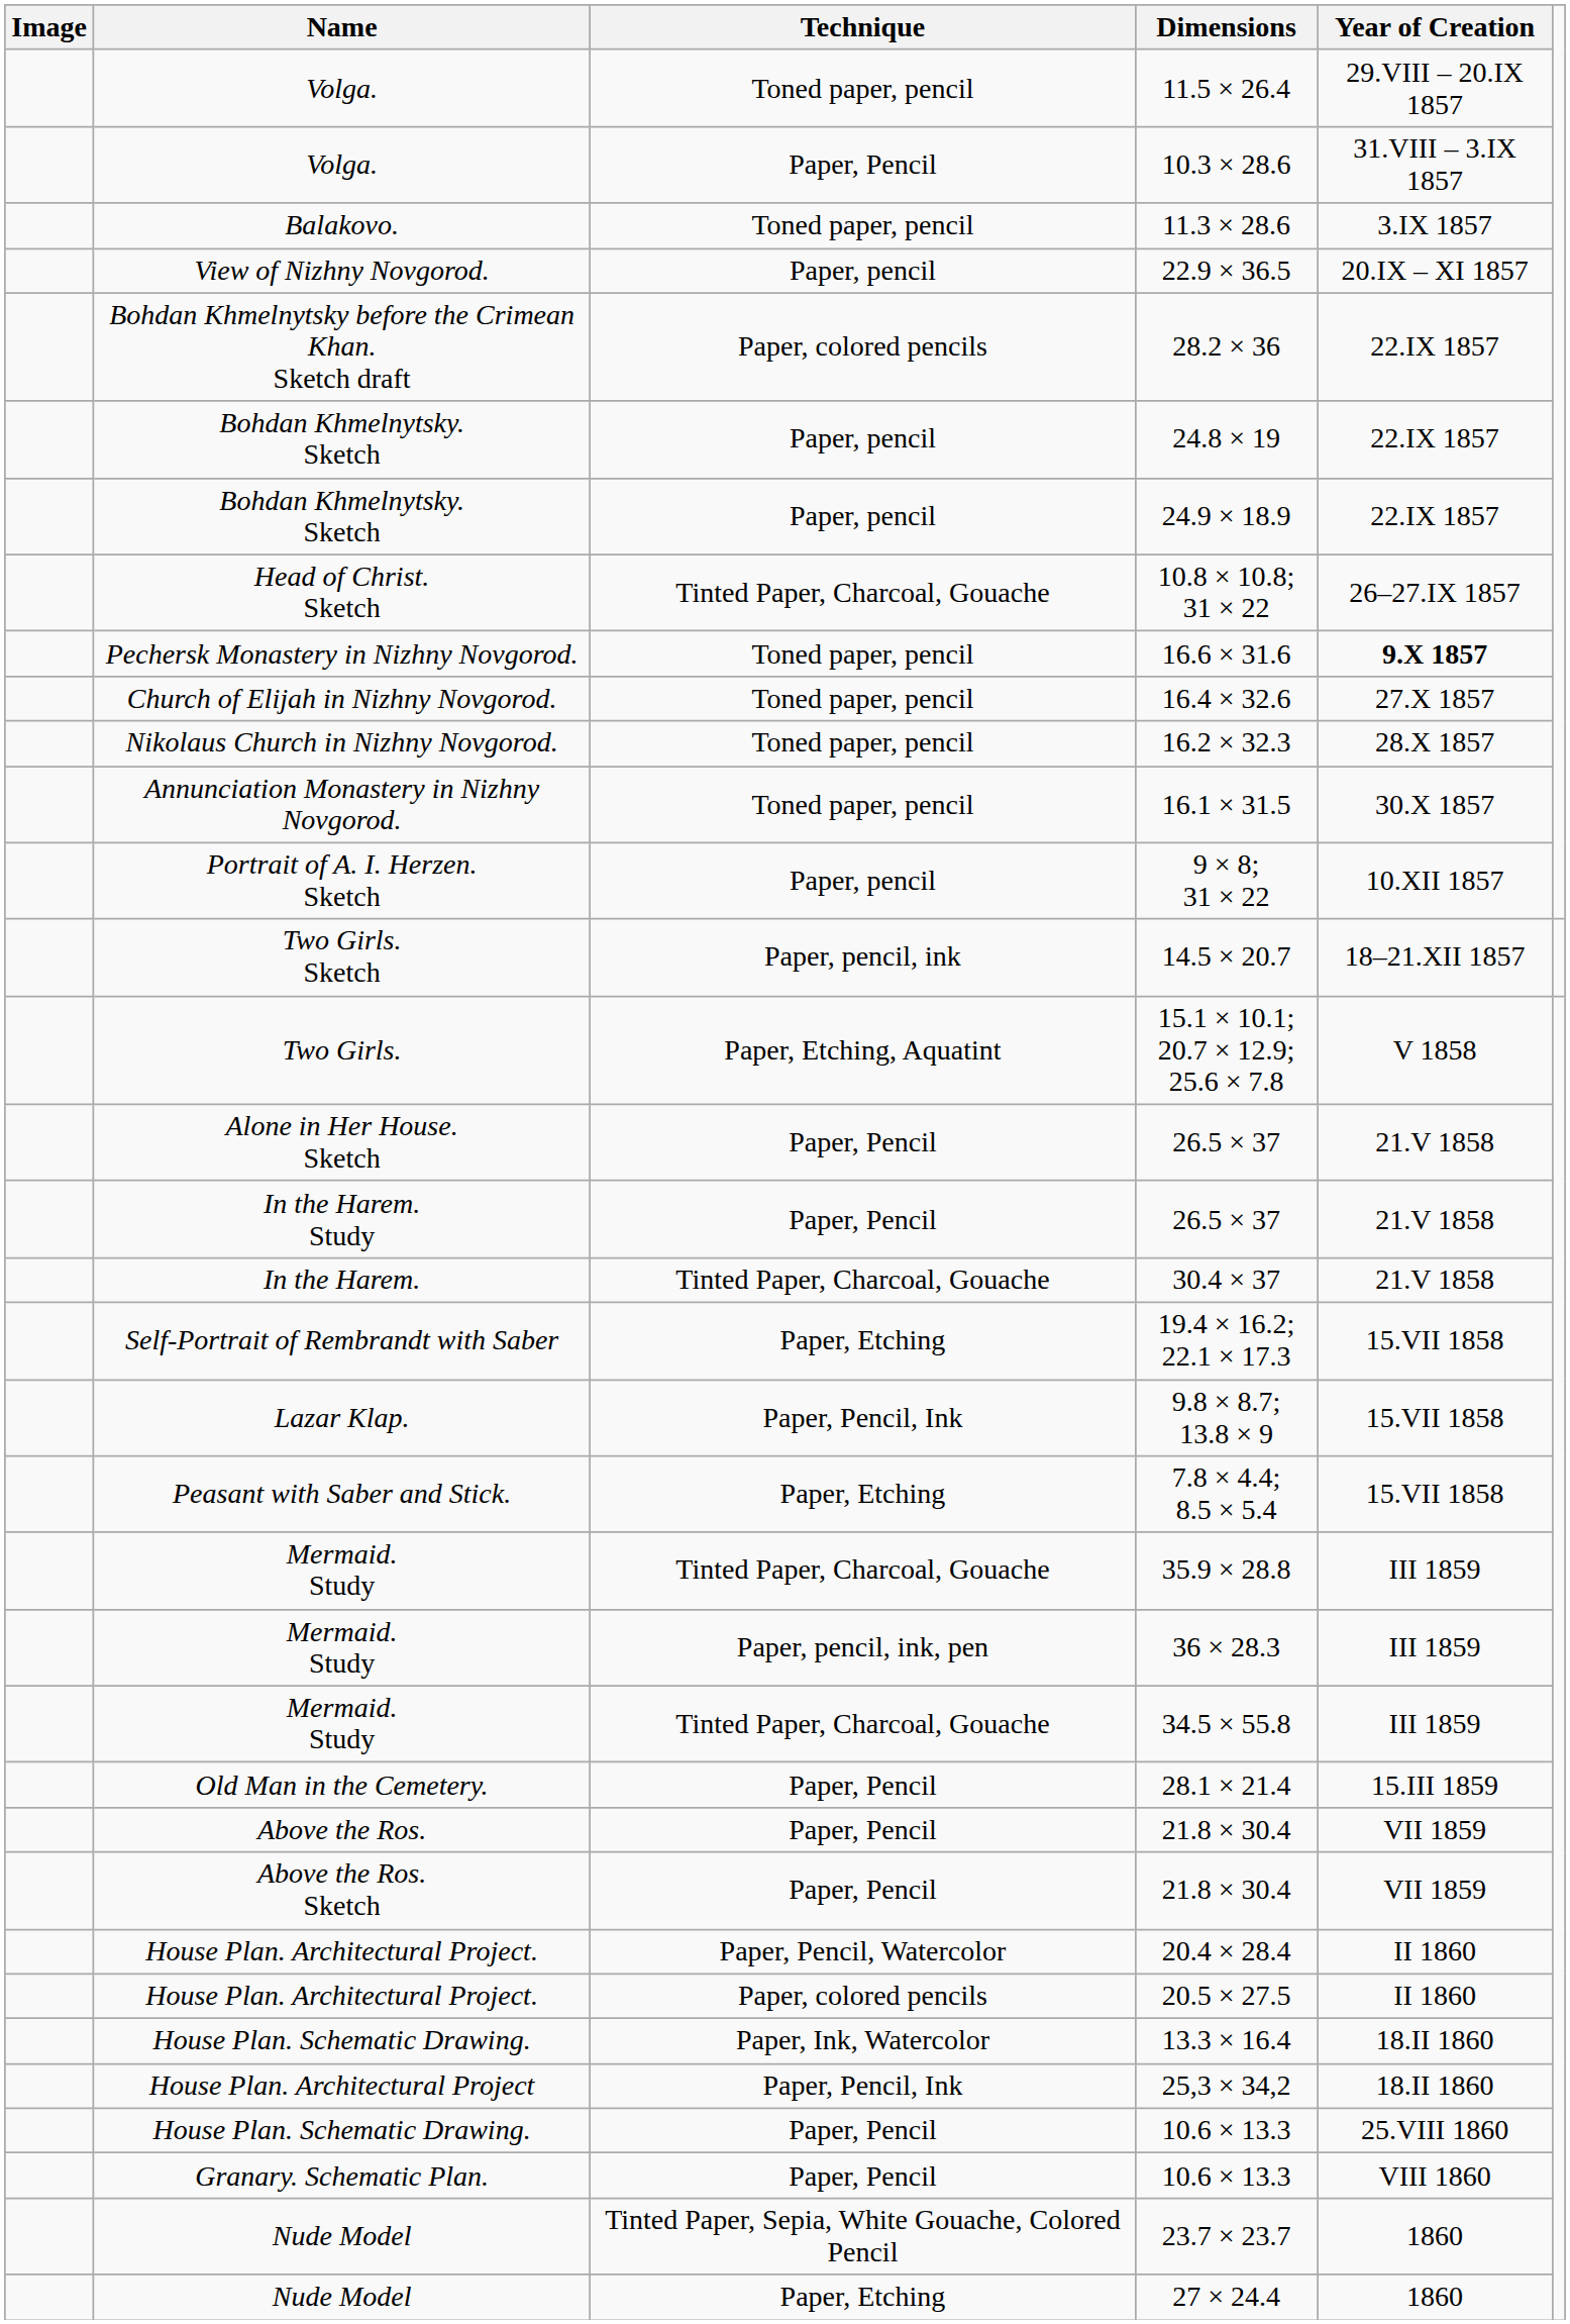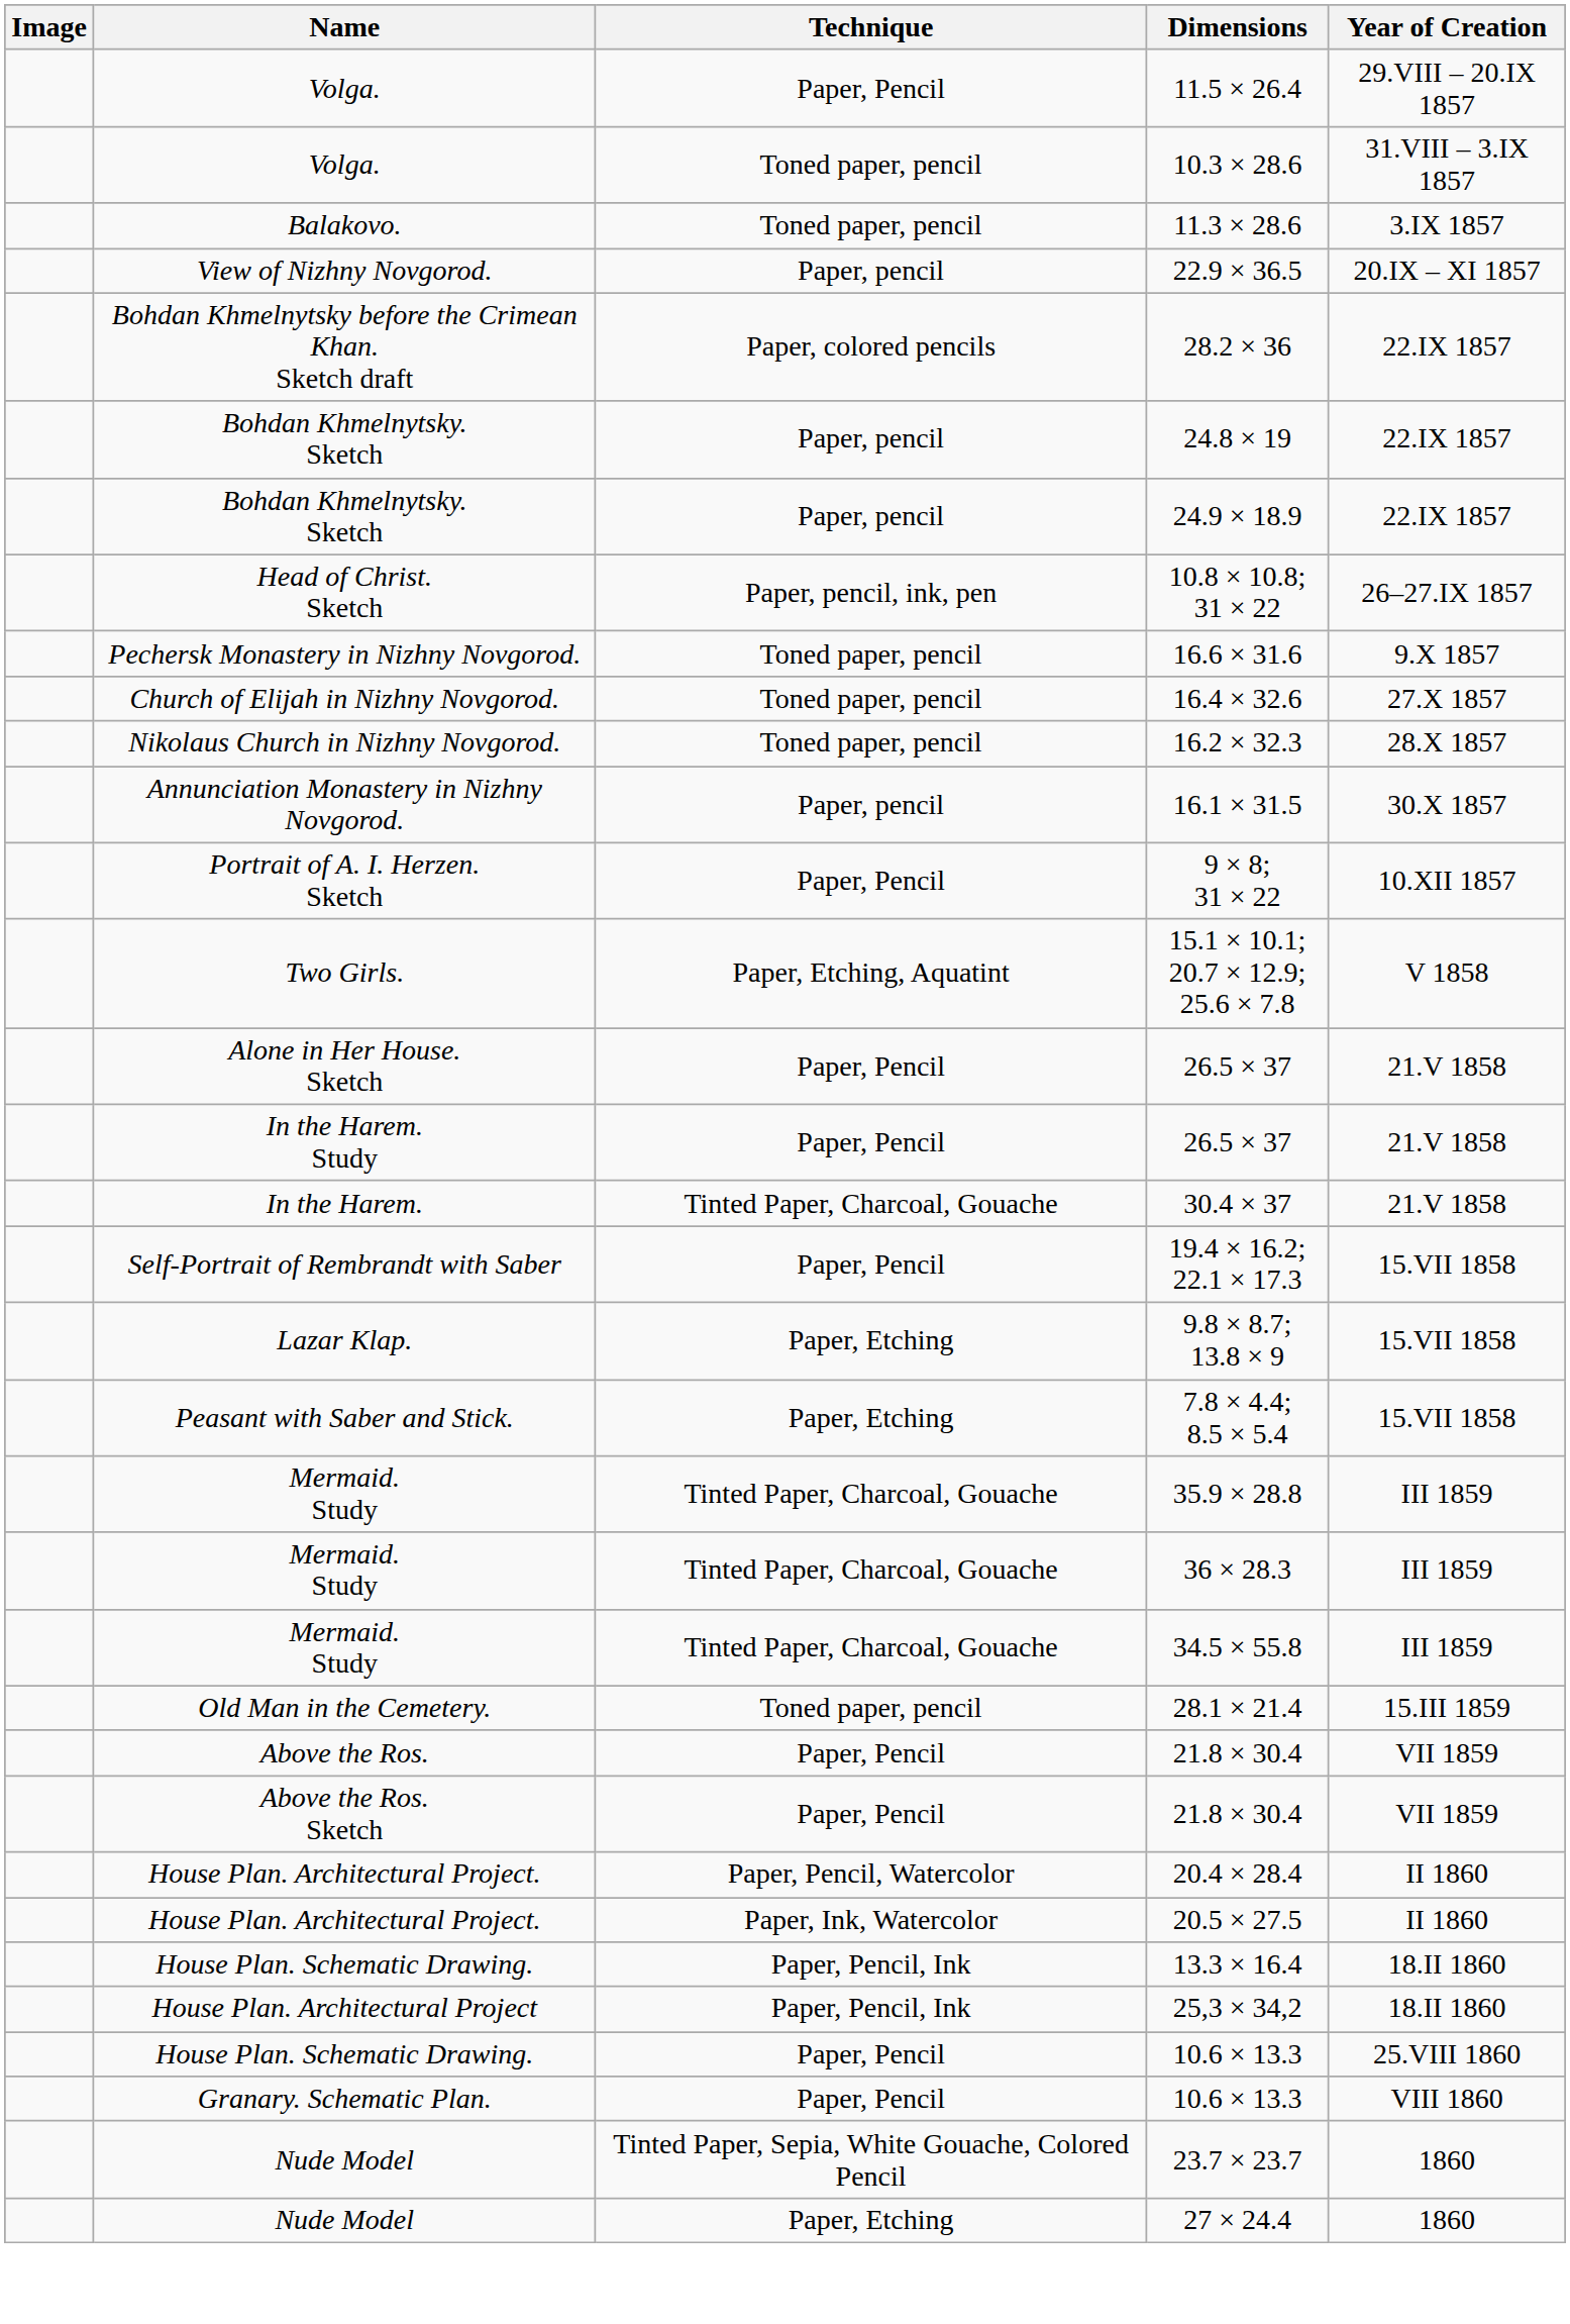 <table class="wikitable sortable" style="width:100%; text-align:center;">
 <tr>
 <th class="unsortable">Image</th>
 <th>Name</th>
 <th style="min-width:6em;">Technique</th>
 <th style="min-width:6em;">Dimensions</th>
 <th class="unsortable">Year of Creation</th>
 </tr>
 <tr>
 <td></td>
 <td><em>Volga.</em></td>
-<td>Toned paper, pencil</td>
+<td>Paper, Pencil</td>
 <td>11.5 × 26.4</td>
 <td>29.VIII – 20.IX 1857</td>
 </tr>
 <tr>
 <td></td>
 <td><em>Volga.</em></td>
-<td>Paper, Pencil</td>
+<td>Toned paper, pencil</td>
 <td>10.3 × 28.6</td>
 <td>31.VIII – 3.IX 1857</td>
 </tr>
 <tr>
 <td></td>
 <td><em>Balakovo.</em></td>
 <td>Toned paper, pencil</td>
 <td>11.3 × 28.6</td>
 <td>3.IX 1857</td>
 </tr>
 <tr>
 <td></td>
 <td><em>View of Nizhny Novgorod.</em></td>
 <td>Paper, pencil</td>
 <td>22.9 × 36.5</td>
 <td>20.IX – XI 1857</td>
 </tr>
 <tr>
 <td></td>
 <td><em>Bohdan Khmelnytsky before the Crimean Khan.</em><br>Sketch draft</td>
 <td>Paper, colored pencils</td>
 <td>28.2 × 36</td>
 <td>22.IX 1857</td>
 </tr>
 <tr>
 <td></td>
 <td><em>Bohdan Khmelnytsky.</em><br>Sketch</td>
 <td>Paper, pencil</td>
 <td>24.8 × 19</td>
 <td>22.IX 1857</td>
 </tr>
 <tr>
 <td></td>
 <td><em>Bohdan Khmelnytsky.</em><br>Sketch</td>
 <td>Paper, pencil</td>
 <td>24.9 × 18.9</td>
 <td>22.IX 1857</td>
 </tr>
 <tr>
 <td></td>
 <td><em>Head of Christ.</em><br>Sketch</td>
-<td>Tinted Paper, Charcoal, Gouache</td>
+<td>Paper, pencil, ink, pen</td>
 <td>10.8 × 10.8;<br>31 × 22</td>
 <td>26–27.IX 1857</td>
 </tr>
 <tr>
 <td></td>
 <td><em>Pechersk Monastery in Nizhny Novgorod.</em></td>
 <td>Toned paper, pencil</td>
 <td>16.6 × 31.6</td>
-<td><strong>9.X 1857</strong></td>
+<td>9.X 1857</td>
 </tr>
 <tr>
 <td></td>
 <td><em>Church of Elijah in Nizhny Novgorod.</em></td>
 <td>Toned paper, pencil</td>
 <td>16.4 × 32.6</td>
 <td>27.X 1857</td>
 </tr>
 <tr>
 <td></td>
 <td><em>Nikolaus Church in Nizhny Novgorod.</em></td>
 <td>Toned paper, pencil</td>
 <td>16.2 × 32.3</td>
 <td>28.X 1857</td>
 </tr>
 <tr>
 <td></td>
 <td><em>Annunciation Monastery in Nizhny Novgorod.</em></td>
-<td>Toned paper, pencil</td>
+<td>Paper, pencil</td>
 <td>16.1 × 31.5</td>
 <td>30.X 1857</td>
 </tr>
 <tr>
 <td></td>
 <td><em>Portrait of A. I. Herzen.</em><br>Sketch</td>
-<td>Paper, pencil</td>
+<td>Paper, Pencil</td>
 <td>9 × 8;<br>31 × 22</td>
 <td>10.XII 1857</td>
-</tr>
-<tr>
-<td></td>
-<td><em>Two Girls.</em><br>Sketch</td>
-<td>Paper, pencil, ink</td>
-<td>14.5 × 20.7</td>
-<td>18–21.XII 1857</td>
-<td></td>
 </tr>
 <tr>
 <td></td>
 <td><em>Two Girls.</em></td>
 <td>Paper, Etching, Aquatint</td>
 <td>15.1 × 10.1;<br>20.7 × 12.9;<br>25.6 × 7.8</td>
 <td>V 1858</td>
 </tr>
 <tr>
 <td></td>
 <td><em>Alone in Her House.</em><br>Sketch</td>
 <td>Paper, Pencil</td>
 <td>26.5 × 37</td>
 <td>21.V 1858</td>
 </tr>
 <tr>
 <td></td>
 <td><em>In the Harem.</em><br>Study</td>
 <td>Paper, Pencil</td>
 <td>26.5 × 37</td>
 <td>21.V 1858</td>
 </tr>
 <tr>
 <td></td>
 <td><em>In the Harem.</em></td>
 <td>Tinted Paper, Charcoal, Gouache</td>
 <td>30.4 × 37</td>
 <td>21.V 1858</td>
 </tr>
 <tr>
 <td></td>
 <td><em>Self-Portrait of Rembrandt with Saber</em></td>
-<td>Paper, Etching</td>
+<td>Paper, Pencil</td>
 <td>19.4 × 16.2;<br>22.1 × 17.3</td>
 <td>15.VII 1858</td>
 </tr>
 <tr>
 <td></td>
 <td><em>Lazar Klap.</em></td>
-<td>Paper, Pencil, Ink</td>
+<td>Paper, Etching</td>
 <td>9.8 × 8.7;<br>13.8 × 9</td>
 <td>15.VII 1858</td>
 </tr>
 <tr>
 <td></td>
 <td><em>Peasant with Saber and Stick.</em></td>
 <td>Paper, Etching</td>
 <td>7.8 × 4.4;<br>8.5 × 5.4</td>
 <td>15.VII 1858</td>
 </tr>
 <tr>
 <td></td>
 <td><em>Mermaid.</em><br>Study</td>
 <td>Tinted Paper, Charcoal, Gouache</td>
 <td>35.9 × 28.8</td>
 <td>III 1859</td>
 </tr>
 <tr>
 <td></td>
 <td><em>Mermaid.</em><br>Study</td>
-<td>Paper, pencil, ink, pen</td>
+<td>Tinted Paper, Charcoal, Gouache</td>
 <td>36 × 28.3</td>
 <td>III 1859</td>
 </tr>
 <tr>
 <td></td>
 <td><em>Mermaid.</em><br>Study</td>
 <td>Tinted Paper, Charcoal, Gouache</td>
 <td>34.5 × 55.8</td>
 <td>III 1859</td>
 </tr>
 <tr>
 <td></td>
 <td><em>Old Man in the Cemetery.</em></td>
-<td>Paper, Pencil</td>
+<td>Toned paper, pencil</td>
 <td>28.1 × 21.4</td>
 <td>15.III 1859</td>
 </tr>
 <tr>
 <td></td>
 <td><em>Above the Ros.</em></td>
 <td>Paper, Pencil</td>
 <td>21.8 × 30.4</td>
 <td>VII 1859</td>
 </tr>
 <tr>
 <td></td>
 <td><em>Above the Ros.</em><br>Sketch</td>
 <td>Paper, Pencil</td>
 <td>21.8 × 30.4</td>
 <td>VII 1859</td>
 </tr>
 <tr>
 <td></td>
 <td><em>House Plan. Architectural Project.</em></td>
 <td>Paper, Pencil, Watercolor</td>
 <td>20.4 × 28.4</td>
 <td>II 1860</td>
 </tr>
 <tr>
 <td></td>
 <td><em>House Plan. Architectural Project.</em></td>
-<td>Paper, colored pencils</td>
+<td>Paper, Ink, Watercolor</td>
 <td>20.5 × 27.5</td>
 <td>II 1860</td>
 </tr>
 <tr>
 <td></td>
 <td><em>House Plan. Schematic Drawing.</em></td>
-<td>Paper, Ink, Watercolor</td>
+<td>Paper, Pencil, Ink</td>
 <td>13.3 × 16.4</td>
 <td>18.II 1860</td>
 </tr>
 <tr>
 <td></td>
 <td><em>House Plan. Architectural Project</em></td>
 <td>Paper, Pencil, Ink</td>
 <td>25,3 × 34,2</td>
 <td>18.II 1860</td>
 </tr>
 <tr>
 <td></td>
 <td><em>House Plan. Schematic Drawing.</em></td>
 <td>Paper, Pencil</td>
 <td>10.6 × 13.3</td>
 <td>25.VIII 1860</td>
 </tr>
 <tr>
 <td></td>
 <td><em>Granary. Schematic Plan.</em></td>
 <td>Paper, Pencil</td>
 <td>10.6 × 13.3</td>
 <td>VIII 1860</td>
 </tr>
 <tr>
 <td></td>
 <td><em>Nude Model</em></td>
 <td>Tinted Paper, Sepia, White Gouache, Colored Pencil</td>
 <td>23.7 × 23.7</td>
 <td>1860</td>
 </tr>
 <tr>
 <td></td>
 <td><em>Nude Model</em></td>
 <td>Paper, Etching</td>
 <td>27 × 24.4</td>
 <td>1860</td>
 </tr>
 </table>
